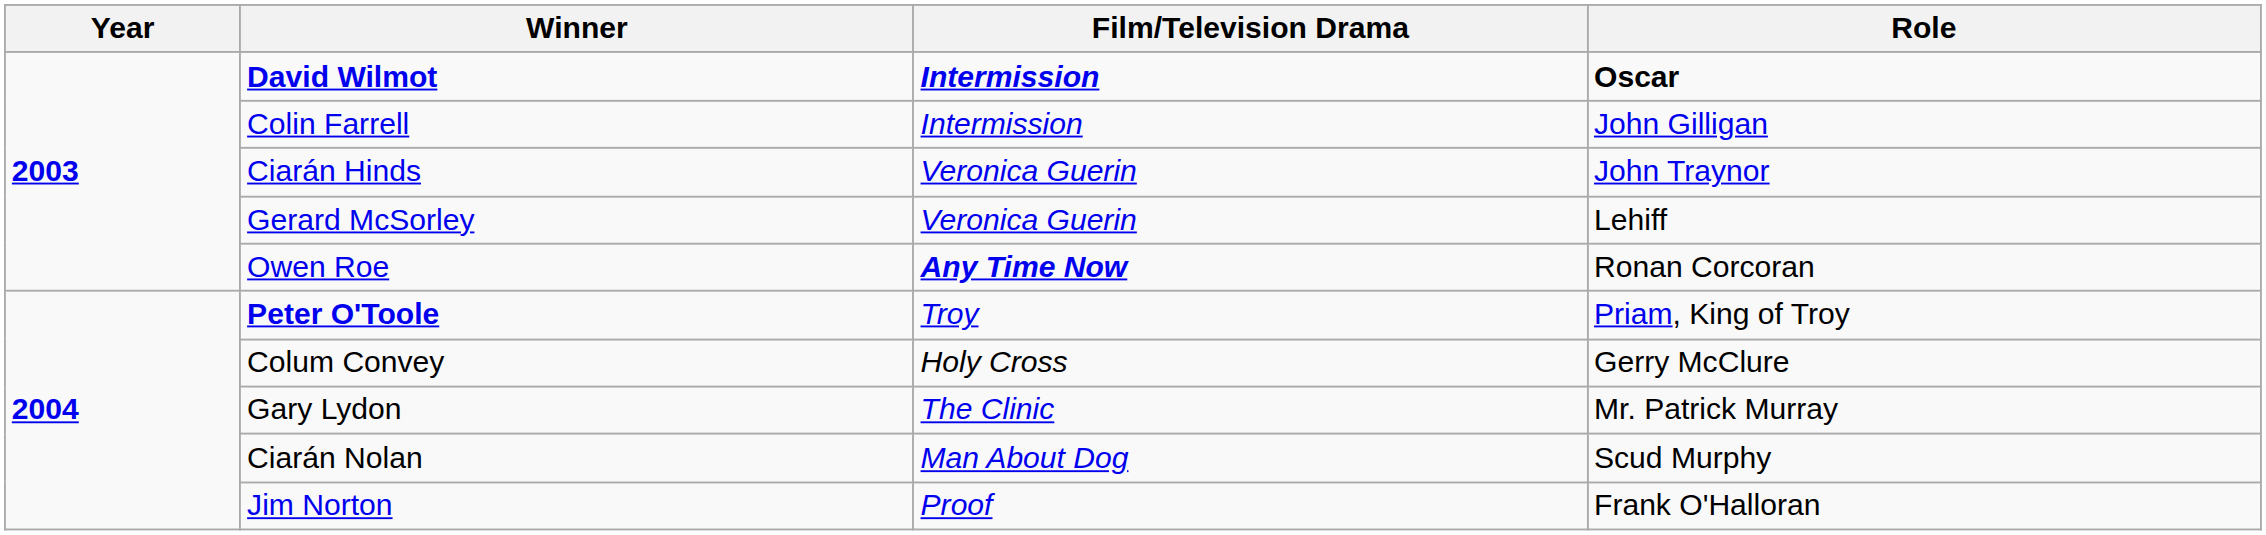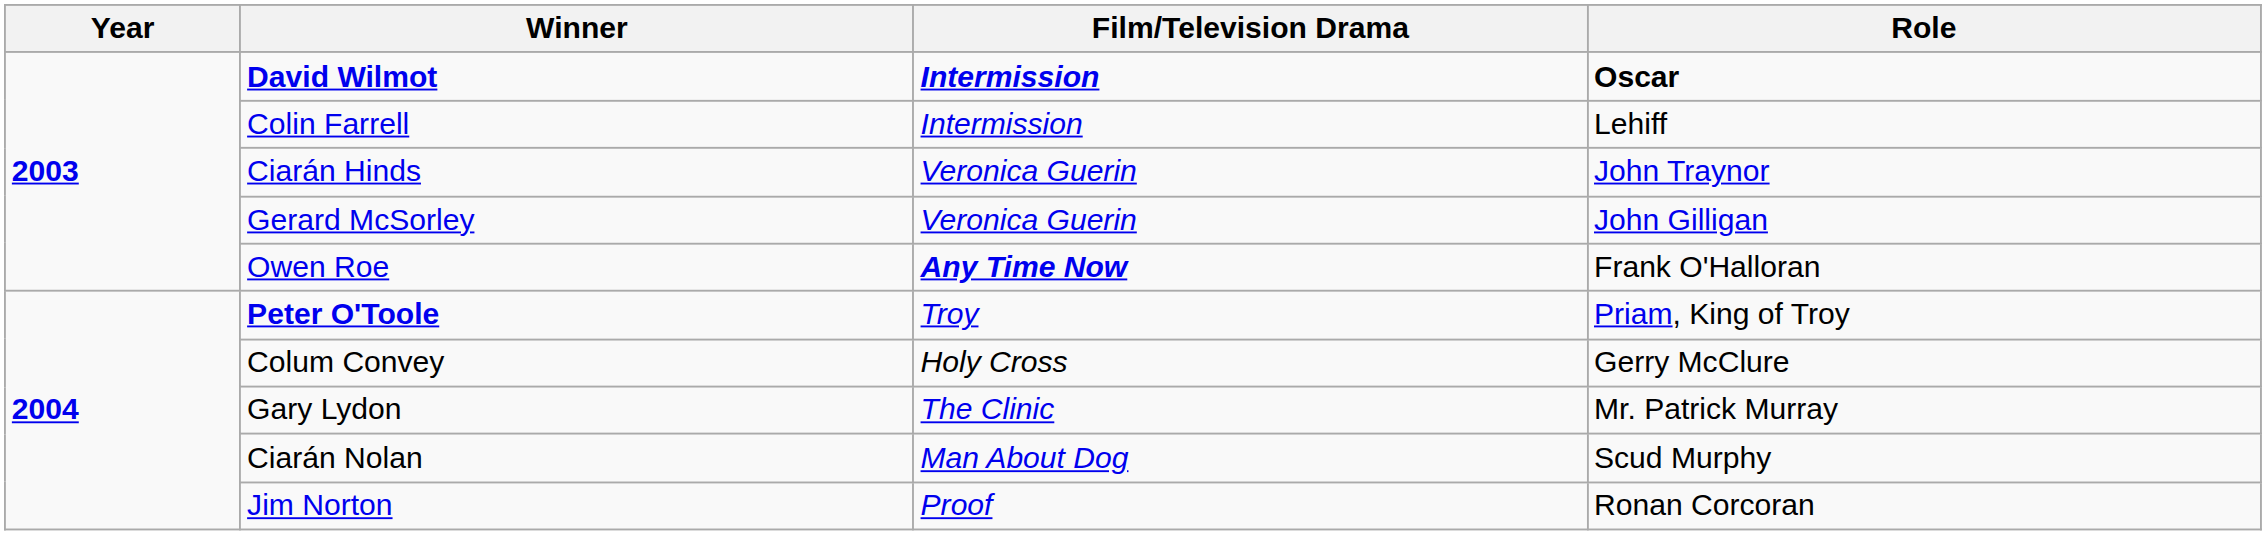 <table class="wikitable" width="95%" cellpadding="5">
 <tr>
 <th width="100"><strong>Year</strong></th>
 <th width="300"><strong>Winner</strong></th>
 <th width="300"><strong>Film/Television Drama</strong></th>
 <th width="300"><strong>Role</strong></th>
 </tr>
 <tr>
 <td rowspan="5"><a href='#'><strong>2003</strong></a></td>
 <td><strong><a href='#'>David Wilmot</a></strong></td>
 <td><strong><em><a href='#'>Intermission</a></em></strong></td>
 <td><strong>Oscar</strong></td>
 </tr>
 <tr>
 <td><a href='#'>Colin Farrell</a></td>
 <td><a href='#'><em>Intermission</em></a></td>
-<td><a href='#'>John Gilligan</a></td>
+<td>Lehiff</td>
 </tr>
 <tr>
 <td><a href='#'>Ciarán Hinds</a></td>
 <td><a href='#'><em>Veronica Guerin</em></a></td>
 <td><a href='#'>John Traynor</a></td>
 </tr>
 <tr>
 <td><a href='#'>Gerard McSorley</a></td>
 <td><a href='#'><em>Veronica Guerin</em></a></td>
-<td>Lehiff</td>
+<td><a href='#'>John Gilligan</a></td>
 </tr>
 <tr>
 <td><a href='#'>Owen Roe</a></td>
 <td><strong><a href='#'><em>Any Time Now</em></a></strong></td>
-<td>Ronan Corcoran</td>
+<td>Frank O'Halloran</td>
 </tr>
 <tr>
 <td rowspan="5"><a href='#'><strong>2004</strong></a></td>
 <td><strong><a href='#'>Peter O'Toole</a></strong></td>
 <td><em><a href='#'>Troy</a></em></td>
 <td><a href='#'>Priam</a>, King of Troy</td>
 </tr>
 <tr>
 <td>Colum Convey</td>
 <td><em>Holy Cross</em></td>
 <td>Gerry McClure</td>
 </tr>
 <tr>
 <td>Gary Lydon</td>
 <td><a href='#'><em>The Clinic</em></a></td>
 <td>Mr. Patrick Murray</td>
 </tr>
 <tr>
 <td>Ciarán Nolan</td>
 <td><em><a href='#'>Man About Dog</a></em></td>
 <td>Scud Murphy</td>
 </tr>
 <tr>
 <td><a href='#'>Jim Norton</a></td>
 <td><a href='#'><em>Proof</em></a></td>
-<td>Frank O'Halloran</td>
+<td>Ronan Corcoran</td>
 </tr>
 </table>
